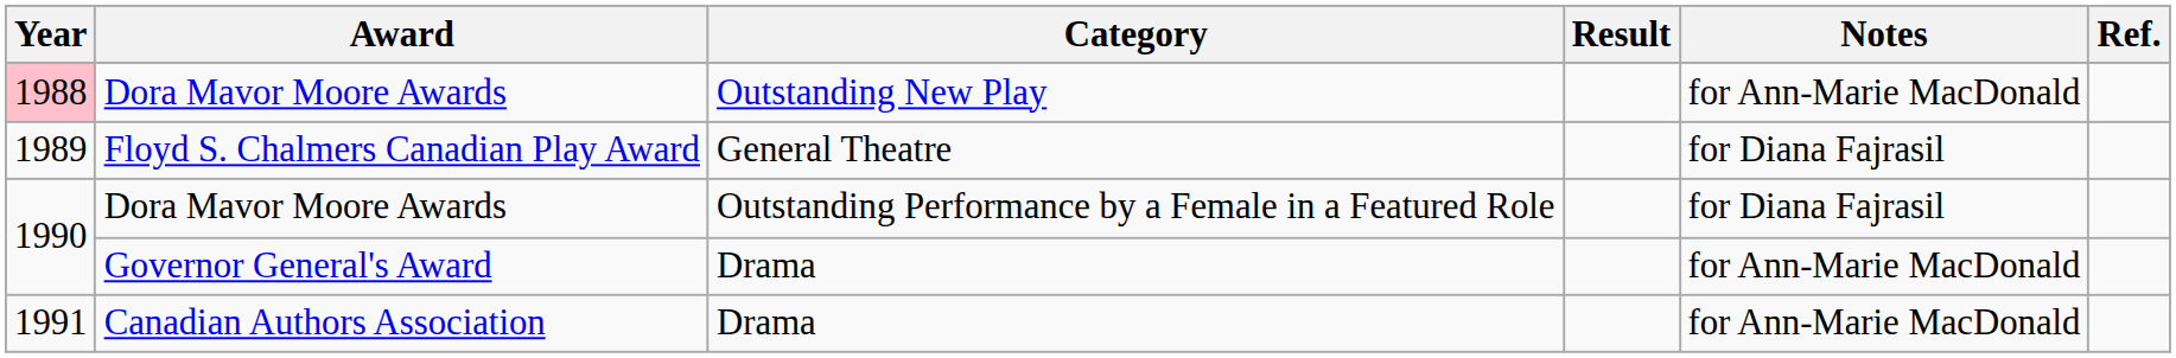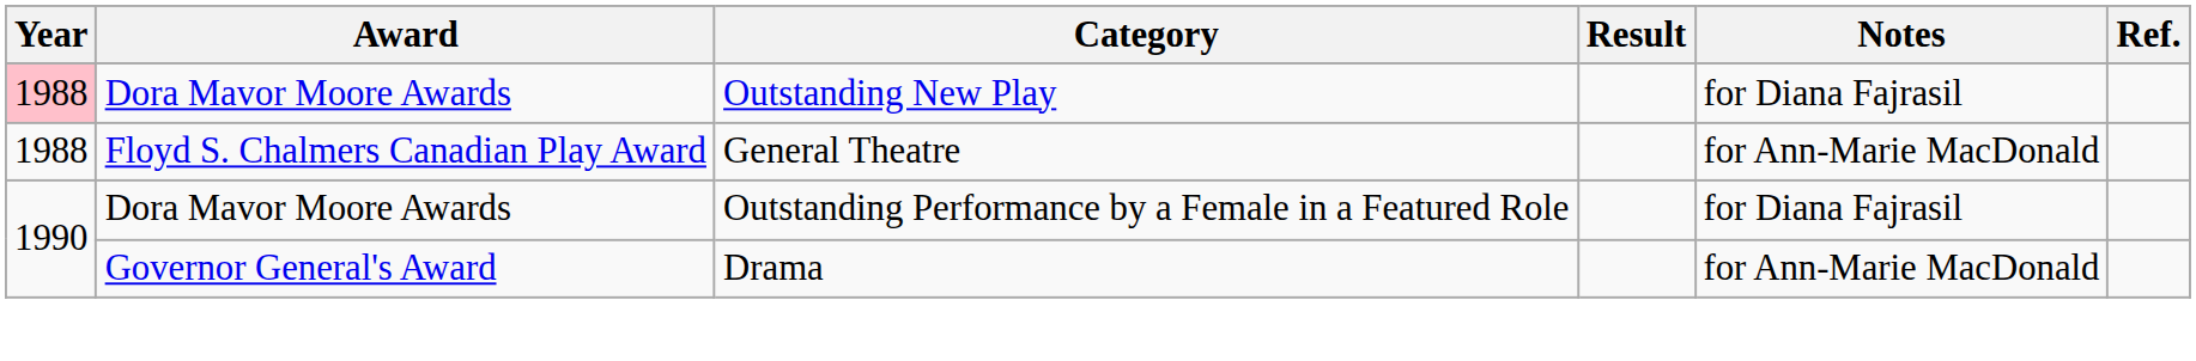 <table class="wikitable">
 <tr>
 <th>Year</th>
 <th>Award</th>
 <th>Category</th>
 <th>Result</th>
 <th>Notes</th>
 <th>Ref.</th>
 </tr>
 <tr>
 <td style="background: pink;">1988</td>
 <td><a href='#'>Dora Mavor Moore Awards</a></td>
 <td><a href='#'>Outstanding New Play</a></td>
 <td></td>
-<td>for Ann-Marie MacDonald</td>
+<td>for Diana Fajrasil</td>
 <td></td>
 </tr>
 <tr>
-<td>1989</td>
+<td>1988</td>
 <td><a href='#'>Floyd S. Chalmers Canadian Play Award</a></td>
 <td>General Theatre</td>
 <td></td>
-<td>for Diana Fajrasil</td>
+<td>for Ann-Marie MacDonald</td>
 <td></td>
 </tr>
 <tr>
 <td rowspan="2">1990</td>
 <td>Dora Mavor Moore Awards</td>
 <td>Outstanding Performance by a Female in a Featured Role</td>
 <td></td>
 <td>for Diana Fajrasil</td>
 <td></td>
 </tr>
 <tr>
 <td><a href='#'>Governor General's Award</a></td>
 <td>Drama</td>
 <td></td>
 <td>for Ann-Marie MacDonald</td>
 <td></td>
 </tr>
-<tr>
-<td>1991</td>
-<td><a href='#'>Canadian Authors Association</a></td>
-<td>Drama</td>
-<td></td>
-<td>for Ann-Marie MacDonald</td>
-<td></td>
-</tr>
 </table>
